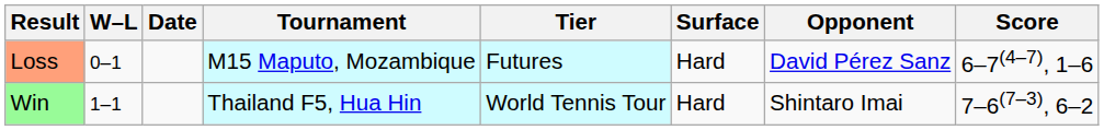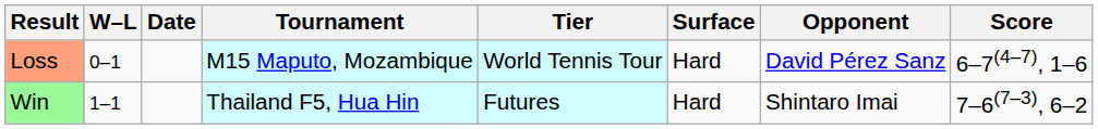 <table class="sortable wikitable">
 <tr>
 <th>Result</th>
 <th class="unsortable">W–L</th>
 <th>Date</th>
 <th>Tournament</th>
 <th>Tier</th>
 <th>Surface</th>
 <th>Opponent</th>
 <th class="unsortable">Score</th>
 </tr>
 <tr>
 <td style="background:#ffa07a;">Loss</td>
 <td><small>0–1</small></td>
 <td></td>
 <td style="background:#cffcff;">M15 <a href='#'>Maputo</a>, Mozambique</td>
-<td style="background:#cffcff;">Futures</td>
+<td style="background:#cffcff;">World Tennis Tour</td>
 <td>Hard</td>
 <td> <a href='#'>David Pérez Sanz</a></td>
 <td>6–7<sup>(4–7)</sup>, 1–6</td>
 </tr>
 <tr>
 <td style="background:#98fb98;">Win</td>
 <td><small>1–1</small></td>
 <td></td>
 <td style="background:#cffcff;">Thailand F5, <a href='#'>Hua Hin</a></td>
-<td style="background:#cffcff;">World Tennis Tour</td>
+<td style="background:#cffcff;">Futures</td>
 <td>Hard</td>
 <td> Shintaro Imai</td>
 <td>7–6<sup>(7–3)</sup>, 6–2</td>
 </tr>
 </table>
